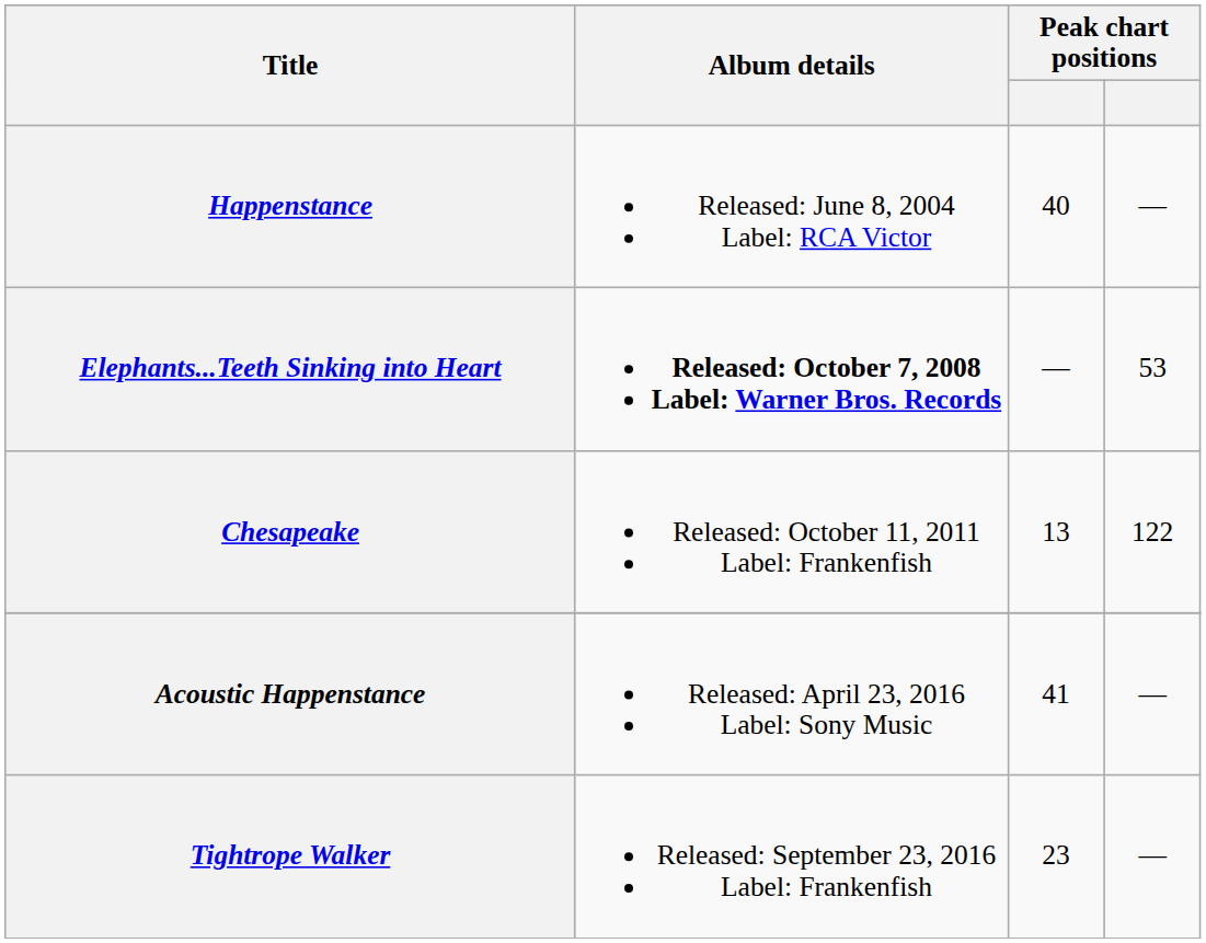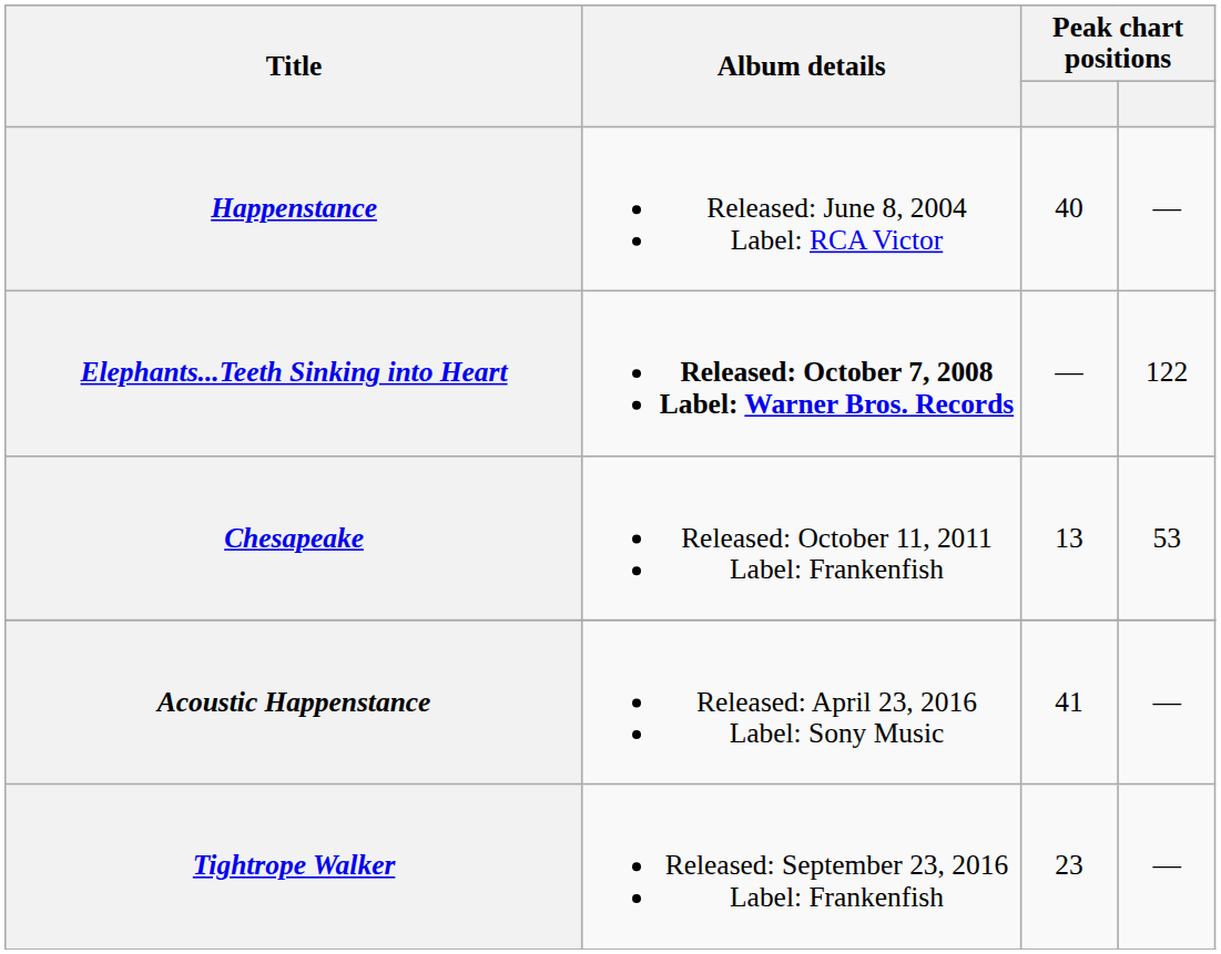 <table class="wikitable plainrowheaders" style="text-align:center;">
 <tr>
 <th rowspan="2" scope="col" style="width:20em;">Title</th>
 <th rowspan="2" scope="col">Album details</th>
 <th colspan="2">Peak chart positions</th>
 </tr>
 <tr>
 <th style="width:3em;"><br></th>
 <th style="width:3em;"><br></th>
 </tr>
 <tr>
 <th scope="row"><em><a href='#'>Happenstance</a></em></th>
 <td><br><ul><li>Released: June 8, 2004</li><li>Label: <a href='#'>RCA Victor</a></li></ul></td>
 <td>40</td>
 <td>—</td>
 </tr>
 <tr>
 <th scope="row"><em><a href='#'>Elephants...Teeth Sinking into Heart</a></em></th>
 <td><strong><br><ul><li>Released: October 7, 2008</li><li>Label: <a href='#'>Warner Bros. Records</a></li></ul></strong></td>
 <td>—</td>
-<td>53</td>
+<td>122</td>
 </tr>
 <tr>
 <th scope="row"><em><a href='#'>Chesapeake</a></em></th>
 <td><br><ul><li>Released: October 11, 2011</li><li>Label: Frankenfish</li></ul></td>
 <td>13</td>
-<td>122</td>
+<td>53</td>
 </tr>
 <tr>
 </tr>
 <tr>
 <th scope="row"><em>Acoustic Happenstance</em></th>
 <td><br><ul><li>Released: April 23, 2016</li><li>Label: Sony Music</li></ul></td>
 <td>41</td>
 <td>—</td>
 </tr>
 <tr>
 <th scope="row"><em><a href='#'>Tightrope Walker</a></em></th>
 <td><br><ul><li>Released: September 23, 2016</li><li>Label: Frankenfish</li></ul></td>
 <td>23</td>
 <td>—</td>
 </tr>
 <tr>
 </tr>
 </table>
